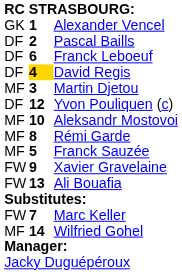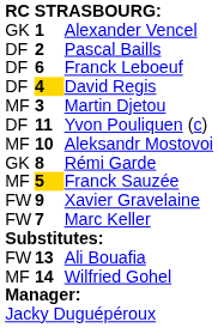 <table style="font-size: 90%" cellspacing="0" cellpadding="0" align=center>
 <tr>
 <td colspan=4><strong>RC STRASBOURG:</strong></td>
 </tr>
 <tr>
 <th width=25></th>
 <th width=25></th>
 </tr>
 <tr>
 <td>GK</td>
 <td><strong>1</strong></td>
 <td> <a href='#'>Alexander Vencel</a></td>
 </tr>
 <tr>
 <td>DF</td>
 <td><strong>2</strong></td>
 <td> <a href='#'>Pascal Baills</a></td>
 </tr>
 <tr>
 <td>DF</td>
 <td><strong>6</strong></td>
 <td> <a href='#'>Franck Leboeuf</a></td>
 </tr>
 <tr>
 <td>DF</td>
 <td style="background: gold;"><strong>4</strong></td>
 <td> <a href='#'>David Regis</a></td>
 </tr>
 <tr>
 <td>MF</td>
 <td><strong>3</strong></td>
 <td> <a href='#'>Martin Djetou</a></td>
 </tr>
 <tr>
 <td>DF</td>
-<td><strong>12</strong></td>
+<td><strong>11</strong></td>
 <td> <a href='#'>Yvon Pouliquen</a> (<a href='#'>c</a>)</td>
 </tr>
 <tr>
 <td>MF</td>
 <td><strong>10</strong></td>
 <td> <a href='#'>Aleksandr Mostovoi</a></td>
 </tr>
 <tr>
-<td>MF</td>
+<td>GK</td>
 <td><strong>8</strong></td>
 <td> <a href='#'>Rémi Garde</a></td>
 <td></td>
 <td></td>
 </tr>
 <tr>
 <td>MF</td>
-<td><strong>5</strong></td>
+<td style="background: gold;"><strong>5</strong></td>
 <td> <a href='#'>Franck Sauzée</a></td>
 </tr>
 <tr>
 <td>FW</td>
 <td><strong>9</strong></td>
 <td> <a href='#'>Xavier Gravelaine</a></td>
 </tr>
 <tr>
 <td>FW</td>
-<td><strong>13</strong></td>
-<td> <a href='#'>Ali Bouafia</a></td>
+<td><strong>7</strong></td>
+<td> <a href='#'>Marc Keller</a></td>
 <td></td>
 <td></td>
 </tr>
 <tr>
 <td colspan=3><strong>Substitutes:</strong></td>
 </tr>
 <tr>
 <td>FW</td>
-<td><strong>7</strong></td>
-<td> <a href='#'>Marc Keller</a></td>
+<td><strong>13</strong></td>
+<td> <a href='#'>Ali Bouafia</a></td>
 <td></td>
 <td></td>
 </tr>
 <tr>
 <td>MF</td>
 <td><strong>14</strong></td>
 <td> <a href='#'>Wilfried Gohel</a></td>
 <td></td>
 <td></td>
 </tr>
 <tr>
 <td colspan=3><strong>Manager:</strong></td>
 </tr>
 <tr>
 <td colspan=4> <a href='#'>Jacky Duguépéroux</a></td>
 </tr>
 </table>
